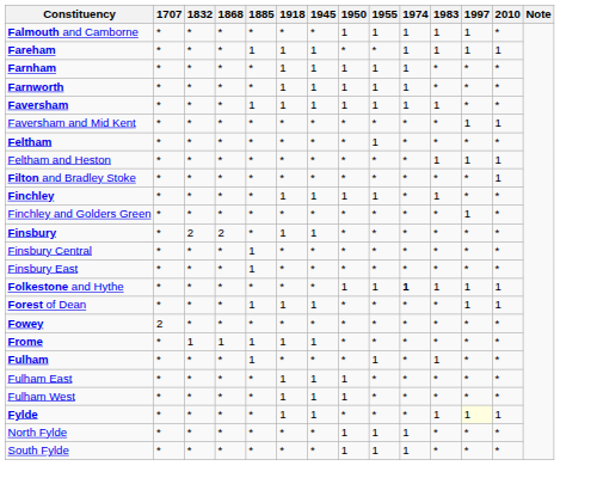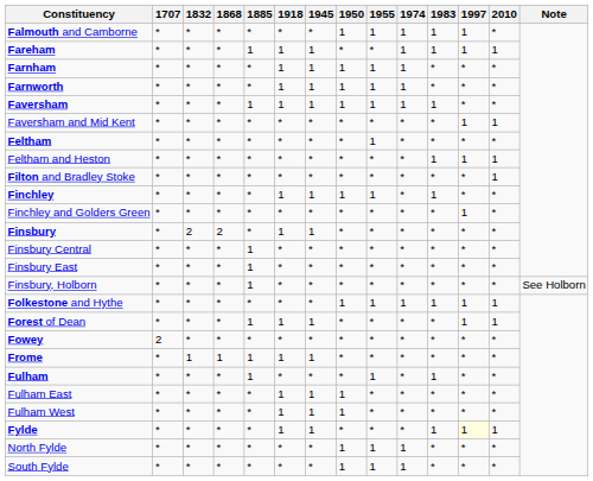 <table class="wikitable">
 <tr>
 <th>Constituency</th>
 <th>1707</th>
 <th>1832</th>
 <th>1868</th>
 <th>1885</th>
 <th>1918</th>
 <th>1945</th>
 <th>1950</th>
 <th>1955</th>
 <th>1974</th>
 <th>1983</th>
 <th>1997</th>
 <th>2010</th>
 <th>Note</th>
 </tr>
 <tr>
 <td><a href='#'><strong>Falmouth</strong> and Camborne</a></td>
 <td>*</td>
 <td>*</td>
 <td>*</td>
 <td>*</td>
 <td>*</td>
 <td>*</td>
 <td>1</td>
 <td>1</td>
 <td>1</td>
 <td>1</td>
 <td>1</td>
 <td>*</td>
 </tr>
 <tr>
 <td><strong><a href='#'>Fareham</a></strong></td>
 <td>*</td>
 <td>*</td>
 <td>*</td>
 <td>1</td>
 <td>1</td>
 <td>1</td>
 <td>*</td>
 <td>*</td>
 <td>1</td>
 <td>1</td>
 <td>1</td>
 <td>1</td>
 </tr>
 <tr>
 <td><strong><a href='#'>Farnham</a></strong></td>
 <td>*</td>
 <td>*</td>
 <td>*</td>
 <td>*</td>
 <td>1</td>
 <td>1</td>
 <td>1</td>
 <td>1</td>
 <td>1</td>
 <td>*</td>
 <td>*</td>
 <td>*</td>
 </tr>
 <tr>
 <td><strong><a href='#'>Farnworth</a></strong></td>
 <td>*</td>
 <td>*</td>
 <td>*</td>
 <td>*</td>
 <td>1</td>
 <td>1</td>
 <td>1</td>
 <td>1</td>
 <td>1</td>
 <td>*</td>
 <td>*</td>
 <td>*</td>
 </tr>
 <tr>
 <td><strong><a href='#'>Faversham</a></strong></td>
 <td>*</td>
 <td>*</td>
 <td>*</td>
 <td>1</td>
 <td>1</td>
 <td>1</td>
 <td>1</td>
 <td>1</td>
 <td>1</td>
 <td>1</td>
 <td>*</td>
 <td>*</td>
 </tr>
 <tr>
 <td><a href='#'>Faversham and Mid Kent</a></td>
 <td>*</td>
 <td>*</td>
 <td>*</td>
 <td>*</td>
 <td>*</td>
 <td>*</td>
 <td>*</td>
 <td>*</td>
 <td>*</td>
 <td>*</td>
 <td>1</td>
 <td>1</td>
 </tr>
 <tr>
 <td><strong><a href='#'>Feltham</a></strong></td>
 <td>*</td>
 <td>*</td>
 <td>*</td>
 <td>*</td>
 <td>*</td>
 <td>*</td>
 <td>*</td>
 <td>1</td>
 <td>*</td>
 <td>*</td>
 <td>*</td>
 <td>*</td>
 </tr>
 <tr>
 <td><a href='#'>Feltham and Heston</a></td>
 <td>*</td>
 <td>*</td>
 <td>*</td>
 <td>*</td>
 <td>*</td>
 <td>*</td>
 <td>*</td>
 <td>*</td>
 <td>*</td>
 <td>1</td>
 <td>1</td>
 <td>1</td>
 </tr>
 <tr>
 <td><a href='#'><strong>Filton</strong> and Bradley Stoke</a></td>
 <td>*</td>
 <td>*</td>
 <td>*</td>
 <td>*</td>
 <td>*</td>
 <td>*</td>
 <td>*</td>
 <td>*</td>
 <td>*</td>
 <td>*</td>
 <td>*</td>
 <td>1</td>
 </tr>
 <tr>
 <td><strong><a href='#'>Finchley</a></strong></td>
 <td>*</td>
 <td>*</td>
 <td>*</td>
 <td>*</td>
 <td>1</td>
 <td>1</td>
 <td>1</td>
 <td>1</td>
 <td>*</td>
 <td>1</td>
 <td>*</td>
 <td>*</td>
 </tr>
 <tr>
 <td><a href='#'>Finchley and Golders Green</a></td>
 <td>*</td>
 <td>*</td>
 <td>*</td>
 <td>*</td>
 <td>*</td>
 <td>*</td>
 <td>*</td>
 <td>*</td>
 <td>*</td>
 <td>*</td>
 <td>1</td>
 <td>*</td>
 </tr>
 <tr>
 <td><strong><a href='#'>Finsbury</a></strong></td>
 <td>*</td>
 <td>2</td>
 <td>2</td>
 <td>*</td>
 <td>1</td>
 <td>1</td>
 <td>*</td>
 <td>*</td>
 <td>*</td>
 <td>*</td>
 <td>*</td>
 <td>*</td>
 </tr>
 <tr>
 <td><a href='#'>Finsbury Central</a></td>
 <td>*</td>
 <td>*</td>
 <td>*</td>
 <td>1</td>
 <td>*</td>
 <td>*</td>
 <td>*</td>
 <td>*</td>
 <td>*</td>
 <td>*</td>
 <td>*</td>
 <td>*</td>
 </tr>
 <tr>
 <td><a href='#'>Finsbury East</a></td>
 <td>*</td>
 <td>*</td>
 <td>*</td>
 <td>1</td>
 <td>*</td>
 <td>*</td>
 <td>*</td>
 <td>*</td>
 <td>*</td>
 <td>*</td>
 <td>*</td>
 <td>*</td>
 </tr>
 <tr>
+<td><a href='#'>Finsbury, Holborn</a></td>
+<td>*</td>
+<td>*</td>
+<td>*</td>
+<td>1</td>
+<td>*</td>
+<td>*</td>
+<td>*</td>
+<td>*</td>
+<td>*</td>
+<td>*</td>
+<td>*</td>
+<td>*</td>
+<td>See Holborn</td>
+</tr>
+<tr>
 <td><a href='#'><strong>Folkestone</strong> and Hythe</a></td>
 <td>*</td>
 <td>*</td>
 <td>*</td>
 <td>*</td>
 <td>*</td>
 <td>*</td>
 <td>1</td>
 <td>1</td>
-<td><strong>1</strong></td>
+<td>1</td>
 <td>1</td>
 <td>1</td>
 <td>1</td>
 </tr>
 <tr>
 <td><a href='#'><strong>Forest</strong> of Dean</a></td>
 <td>*</td>
 <td>*</td>
 <td>*</td>
 <td>1</td>
 <td>1</td>
 <td>1</td>
 <td>*</td>
 <td>*</td>
 <td>*</td>
 <td>*</td>
 <td>1</td>
 <td>1</td>
 </tr>
 <tr>
 <td><strong><a href='#'>Fowey</a></strong></td>
 <td>2</td>
 <td>*</td>
 <td>*</td>
 <td>*</td>
 <td>*</td>
 <td>*</td>
 <td>*</td>
 <td>*</td>
 <td>*</td>
 <td>*</td>
 <td>*</td>
 <td>*</td>
 </tr>
 <tr>
 <td><strong><a href='#'>Frome</a></strong></td>
 <td>*</td>
 <td>1</td>
 <td>1</td>
 <td>1</td>
 <td>1</td>
 <td>1</td>
 <td>*</td>
 <td>*</td>
 <td>*</td>
 <td>*</td>
 <td>*</td>
 <td>*</td>
 </tr>
 <tr>
 <td><strong><a href='#'>Fulham</a></strong></td>
 <td>*</td>
 <td>*</td>
 <td>*</td>
 <td>1</td>
 <td>*</td>
 <td>*</td>
 <td>*</td>
 <td>1</td>
 <td>*</td>
 <td>1</td>
 <td>*</td>
 <td>*</td>
 </tr>
 <tr>
 <td><a href='#'>Fulham East</a></td>
 <td>*</td>
 <td>*</td>
 <td>*</td>
 <td>*</td>
 <td>1</td>
 <td>1</td>
 <td>1</td>
 <td>*</td>
 <td>*</td>
 <td>*</td>
 <td>*</td>
 <td>*</td>
 </tr>
 <tr>
 <td><a href='#'>Fulham West</a></td>
 <td>*</td>
 <td>*</td>
 <td>*</td>
 <td>*</td>
 <td>1</td>
 <td>1</td>
 <td>1</td>
 <td>*</td>
 <td>*</td>
 <td>*</td>
 <td>*</td>
 <td>*</td>
 </tr>
 <tr>
 <td><strong><a href='#'>Fylde</a></strong></td>
 <td>*</td>
 <td>*</td>
 <td>*</td>
 <td>*</td>
 <td>1</td>
 <td>1</td>
 <td>*</td>
 <td>*</td>
 <td>*</td>
 <td>1</td>
 <td style="background: lightyellow;">1</td>
 <td>1</td>
 </tr>
 <tr>
 <td><a href='#'>North Fylde</a></td>
 <td>*</td>
 <td>*</td>
 <td>*</td>
 <td>*</td>
 <td>*</td>
 <td>*</td>
 <td>1</td>
 <td>1</td>
 <td>1</td>
 <td>*</td>
 <td>*</td>
 <td>*</td>
 </tr>
 <tr>
 <td><a href='#'>South Fylde</a></td>
 <td>*</td>
 <td>*</td>
 <td>*</td>
 <td>*</td>
 <td>*</td>
 <td>*</td>
 <td>1</td>
 <td>1</td>
 <td>1</td>
 <td>*</td>
 <td>*</td>
 <td>*</td>
 </tr>
 </table>
